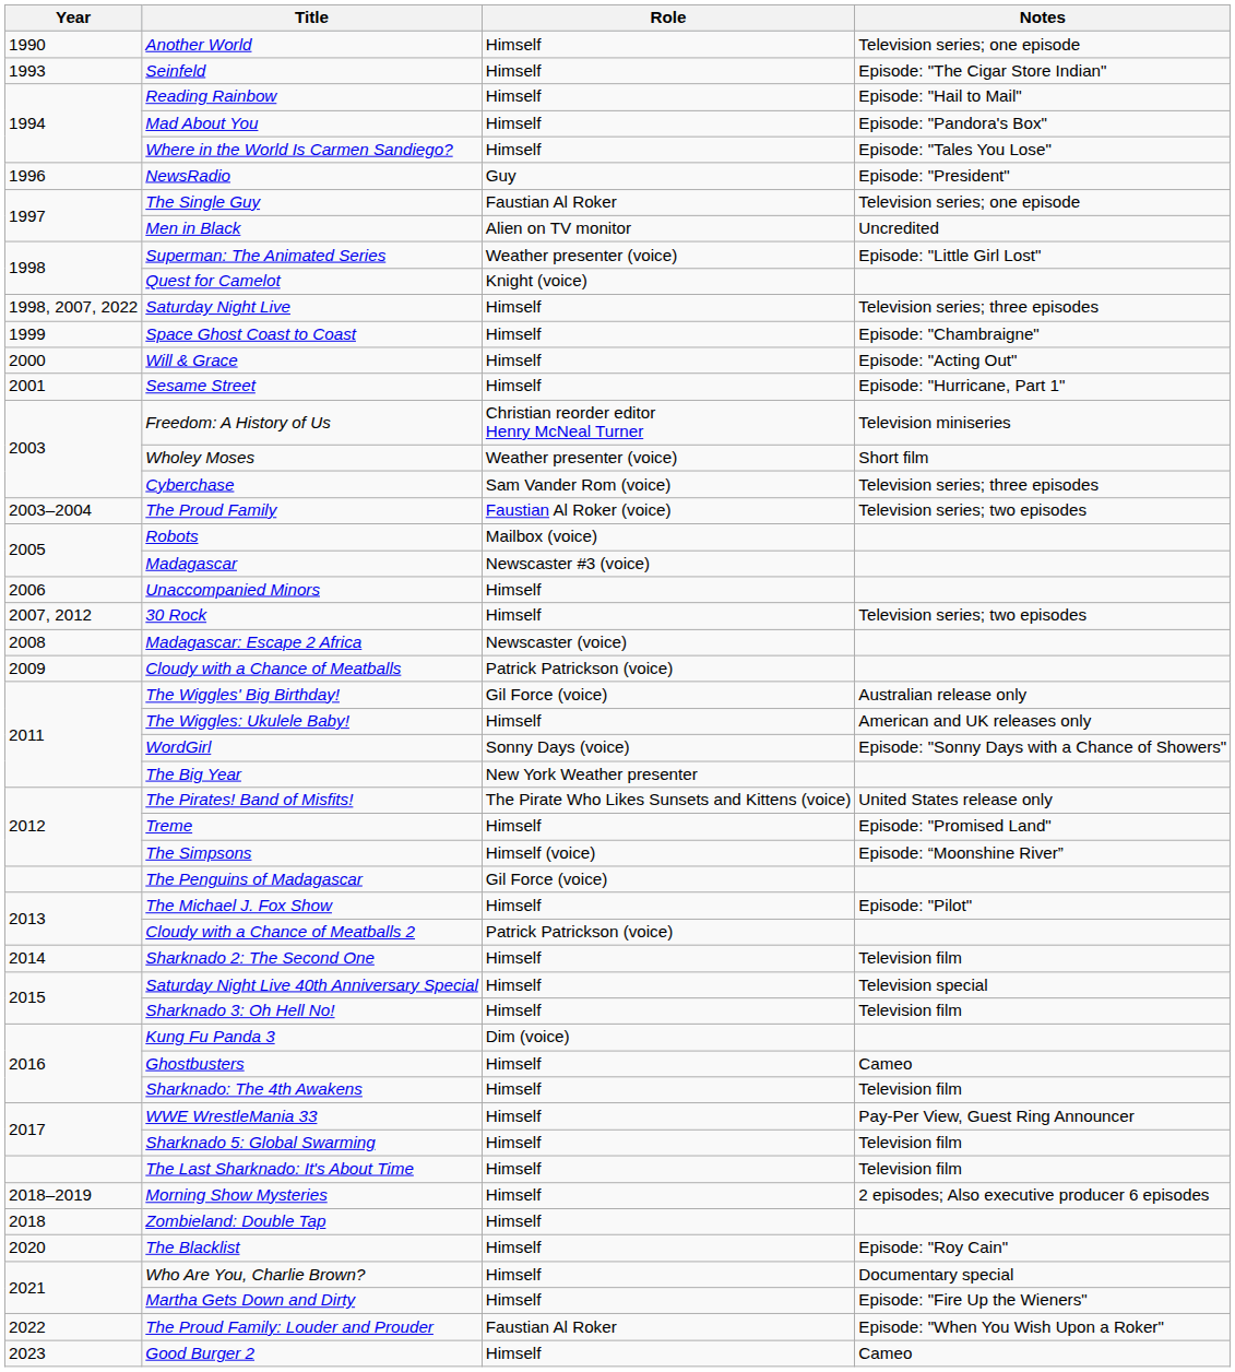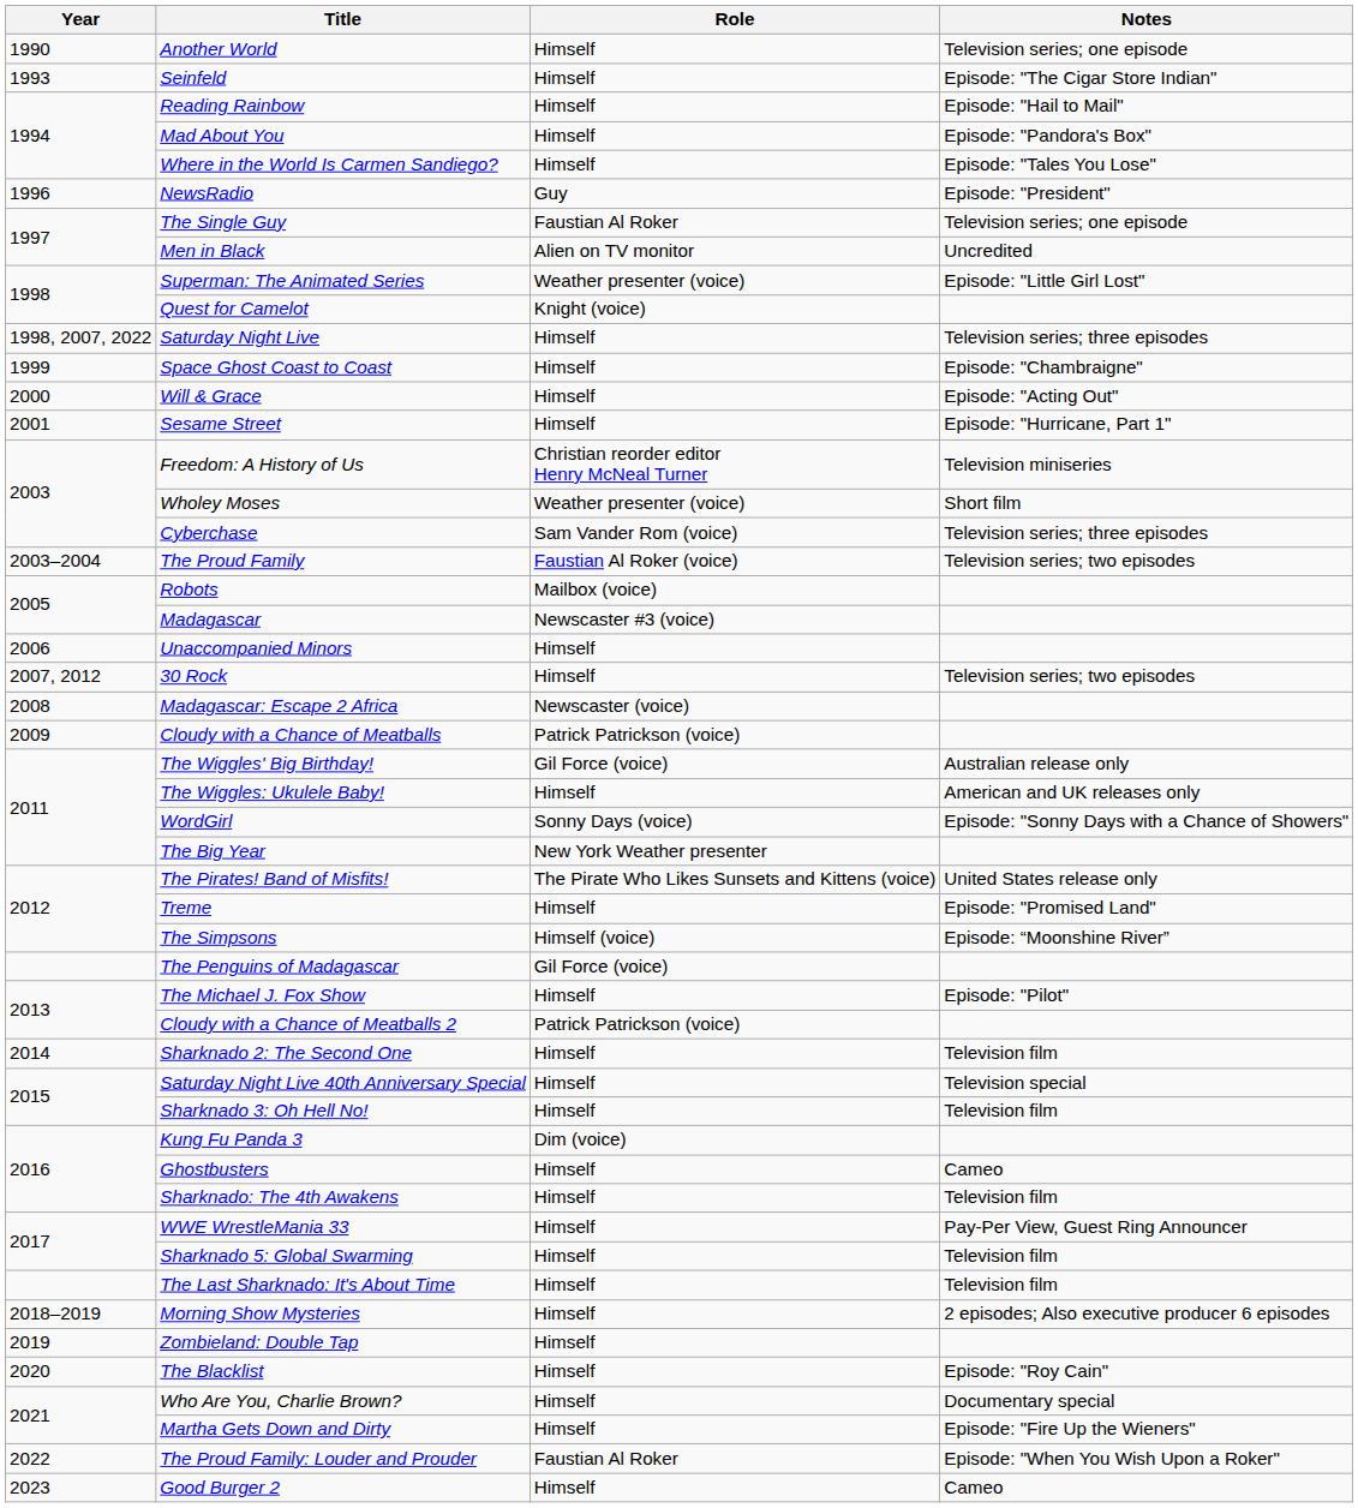 <table class="wikitable">
 <tr style="background:#b0c4de; text-align:center;">
 <th>Year</th>
 <th>Title</th>
 <th>Role</th>
 <th>Notes</th>
 </tr>
 <tr>
 <td>1990</td>
 <td><em><a href='#'>Another World</a></em></td>
 <td>Himself</td>
 <td>Television series; one episode</td>
 </tr>
 <tr>
 <td>1993</td>
 <td><em><a href='#'>Seinfeld</a></em></td>
 <td>Himself</td>
 <td>Episode: "The Cigar Store Indian"</td>
 </tr>
 <tr>
 <td rowspan="3">1994</td>
 <td><em><a href='#'>Reading Rainbow</a></em></td>
 <td>Himself</td>
 <td>Episode: "Hail to Mail"</td>
 </tr>
 <tr>
 <td><em><a href='#'>Mad About You</a></em></td>
 <td>Himself</td>
 <td>Episode: "Pandora's Box"</td>
 </tr>
 <tr>
 <td><em><a href='#'>Where in the World Is Carmen Sandiego?</a></em></td>
 <td>Himself</td>
 <td>Episode: "Tales You Lose"</td>
 </tr>
 <tr>
 <td>1996</td>
 <td><em><a href='#'>NewsRadio</a></em></td>
 <td>Guy</td>
 <td>Episode: "President"</td>
 </tr>
 <tr>
 <td rowspan="2">1997</td>
 <td><em><a href='#'>The Single Guy</a></em></td>
 <td>Faustian Al Roker</td>
 <td>Television series; one episode</td>
 </tr>
 <tr>
 <td><em><a href='#'>Men in Black</a></em></td>
 <td>Alien on TV monitor</td>
 <td>Uncredited</td>
 </tr>
 <tr>
 <td rowspan="2">1998</td>
 <td><em><a href='#'>Superman: The Animated Series</a></em></td>
 <td>Weather presenter (voice)</td>
 <td>Episode: "Little Girl Lost"</td>
 </tr>
 <tr>
 <td><em><a href='#'>Quest for Camelot</a></em></td>
 <td>Knight (voice)</td>
 <td></td>
 </tr>
 <tr>
 <td>1998, 2007, 2022</td>
 <td><em><a href='#'>Saturday Night Live</a></em></td>
 <td>Himself</td>
 <td>Television series; three episodes</td>
 </tr>
 <tr>
 <td>1999</td>
 <td><em><a href='#'>Space Ghost Coast to Coast</a></em></td>
 <td>Himself</td>
 <td>Episode: "Chambraigne"</td>
 </tr>
 <tr>
 <td>2000</td>
 <td><em><a href='#'>Will & Grace</a></em></td>
 <td>Himself</td>
 <td>Episode: "Acting Out"</td>
 </tr>
 <tr>
 <td>2001</td>
 <td><em><a href='#'>Sesame Street</a></em></td>
 <td>Himself</td>
 <td>Episode: "Hurricane, Part 1"</td>
 </tr>
 <tr>
 <td rowspan="3">2003</td>
 <td><em>Freedom: A History of Us</em></td>
 <td>Christian reorder editor<br><a href='#'>Henry McNeal Turner</a></td>
 <td>Television miniseries</td>
 </tr>
 <tr>
 <td><em>Wholey Moses</em></td>
 <td>Weather presenter (voice)</td>
 <td>Short film</td>
 </tr>
 <tr>
 <td><em><a href='#'>Cyberchase</a></em></td>
 <td>Sam Vander Rom (voice)</td>
 <td>Television series; three episodes</td>
 </tr>
 <tr>
 <td>2003–2004</td>
 <td><em><a href='#'>The Proud Family</a></em></td>
 <td><a href='#'>Faustian</a> Al Roker (voice)</td>
 <td>Television series; two episodes</td>
 </tr>
 <tr>
 <td rowspan="2">2005</td>
 <td><em><a href='#'>Robots</a></em></td>
 <td>Mailbox (voice)</td>
 <td></td>
 </tr>
 <tr>
 <td><em><a href='#'>Madagascar</a></em></td>
 <td>Newscaster #3 (voice)</td>
 <td></td>
 </tr>
 <tr>
 <td>2006</td>
 <td><em><a href='#'>Unaccompanied Minors</a></em></td>
 <td>Himself</td>
 <td></td>
 </tr>
 <tr>
 <td>2007, 2012</td>
 <td><em><a href='#'>30 Rock</a></em></td>
 <td>Himself</td>
 <td>Television series; two episodes</td>
 </tr>
 <tr>
 <td>2008</td>
 <td><em><a href='#'>Madagascar: Escape 2 Africa</a></em></td>
 <td>Newscaster (voice)</td>
 <td></td>
 </tr>
 <tr>
 <td>2009</td>
 <td><em><a href='#'>Cloudy with a Chance of Meatballs</a></em></td>
 <td>Patrick Patrickson (voice)</td>
 <td></td>
 </tr>
 <tr>
 <td rowspan="4">2011</td>
 <td><em><a href='#'>The Wiggles' Big Birthday!</a></em></td>
 <td>Gil Force (voice)</td>
 <td>Australian release only</td>
 </tr>
 <tr>
 <td><em><a href='#'>The Wiggles: Ukulele Baby!</a></em></td>
 <td>Himself</td>
 <td>American and UK releases only</td>
 </tr>
 <tr>
 <td><em><a href='#'>WordGirl</a></em></td>
 <td>Sonny Days (voice)</td>
 <td>Episode: "Sonny Days with a Chance of Showers"</td>
 </tr>
 <tr>
 <td><em><a href='#'>The Big Year</a></em></td>
 <td>New York Weather presenter</td>
 <td></td>
 </tr>
 <tr>
 <td rowspan="3">2012</td>
 <td><em><a href='#'>The Pirates! Band of Misfits!</a></em></td>
 <td>The Pirate Who Likes Sunsets and Kittens (voice)</td>
 <td>United States release only</td>
 </tr>
 <tr>
 <td><em><a href='#'>Treme</a></em></td>
 <td>Himself</td>
 <td>Episode: "Promised Land"</td>
 </tr>
 <tr>
 <td><em><a href='#'>The Simpsons</a></em></td>
 <td>Himself (voice)</td>
 <td>Episode: “Moonshine River”</td>
 </tr>
 <tr>
 <td></td>
 <td><em><a href='#'>The Penguins of Madagascar</a></em></td>
 <td>Gil Force (voice)</td>
 <td></td>
 </tr>
 <tr>
 <td rowspan="2">2013</td>
 <td><em><a href='#'>The Michael J. Fox Show</a></em></td>
 <td>Himself</td>
 <td>Episode: "Pilot"</td>
 </tr>
 <tr>
 <td><em><a href='#'>Cloudy with a Chance of Meatballs 2</a></em></td>
 <td>Patrick Patrickson (voice)</td>
 <td></td>
 </tr>
 <tr>
 <td>2014</td>
 <td><em><a href='#'>Sharknado 2: The Second One</a></em></td>
 <td>Himself</td>
 <td>Television film</td>
 </tr>
 <tr>
 <td rowspan="2">2015</td>
 <td><em><a href='#'>Saturday Night Live 40th Anniversary Special</a></em></td>
 <td>Himself</td>
 <td>Television special</td>
 </tr>
 <tr>
 <td><em><a href='#'>Sharknado 3: Oh Hell No!</a></em></td>
 <td>Himself</td>
 <td>Television film</td>
 </tr>
 <tr>
 <td rowspan="3">2016</td>
 <td><em><a href='#'>Kung Fu Panda 3</a></em></td>
 <td>Dim (voice)</td>
 <td></td>
 </tr>
 <tr>
 <td><em><a href='#'>Ghostbusters</a></em></td>
 <td>Himself</td>
 <td>Cameo</td>
 </tr>
 <tr>
 <td><em><a href='#'>Sharknado: The 4th Awakens</a></em></td>
 <td>Himself</td>
 <td>Television film</td>
 </tr>
 <tr>
 <td rowspan="2">2017</td>
 <td><em><a href='#'>WWE WrestleMania 33</a></em></td>
 <td>Himself</td>
 <td>Pay-Per View, Guest Ring Announcer</td>
 </tr>
 <tr>
 <td><em><a href='#'>Sharknado 5: Global Swarming</a></em></td>
 <td>Himself</td>
 <td>Television film</td>
 </tr>
 <tr>
 <td></td>
 <td><em><a href='#'>The Last Sharknado: It's About Time</a></em></td>
 <td>Himself</td>
 <td>Television film</td>
 </tr>
 <tr>
 <td>2018–2019</td>
 <td><em><a href='#'>Morning Show Mysteries</a></em></td>
 <td>Himself</td>
 <td>2 episodes; Also executive producer 6 episodes</td>
 </tr>
 <tr>
-<td>2018</td>
+<td>2019</td>
 <td><em><a href='#'>Zombieland: Double Tap</a></em></td>
 <td>Himself</td>
 <td></td>
 </tr>
 <tr>
 <td>2020</td>
 <td><em><a href='#'>The Blacklist</a></em></td>
 <td>Himself</td>
 <td>Episode: "Roy Cain"</td>
 </tr>
 <tr>
 <td rowspan="2">2021</td>
 <td><em>Who Are You, Charlie Brown?</em></td>
 <td>Himself</td>
 <td>Documentary special</td>
 </tr>
 <tr>
 <td><em><a href='#'>Martha Gets Down and Dirty</a></em></td>
 <td>Himself</td>
 <td>Episode: "Fire Up the Wieners"</td>
 </tr>
 <tr>
 <td>2022</td>
 <td><em><a href='#'>The Proud Family: Louder and Prouder</a></em></td>
 <td>Faustian Al Roker</td>
 <td>Episode: "When You Wish Upon a Roker"</td>
 </tr>
 <tr>
 <td>2023</td>
 <td><em><a href='#'>Good Burger 2</a></em></td>
 <td>Himself</td>
 <td>Cameo</td>
 </tr>
 </table>
